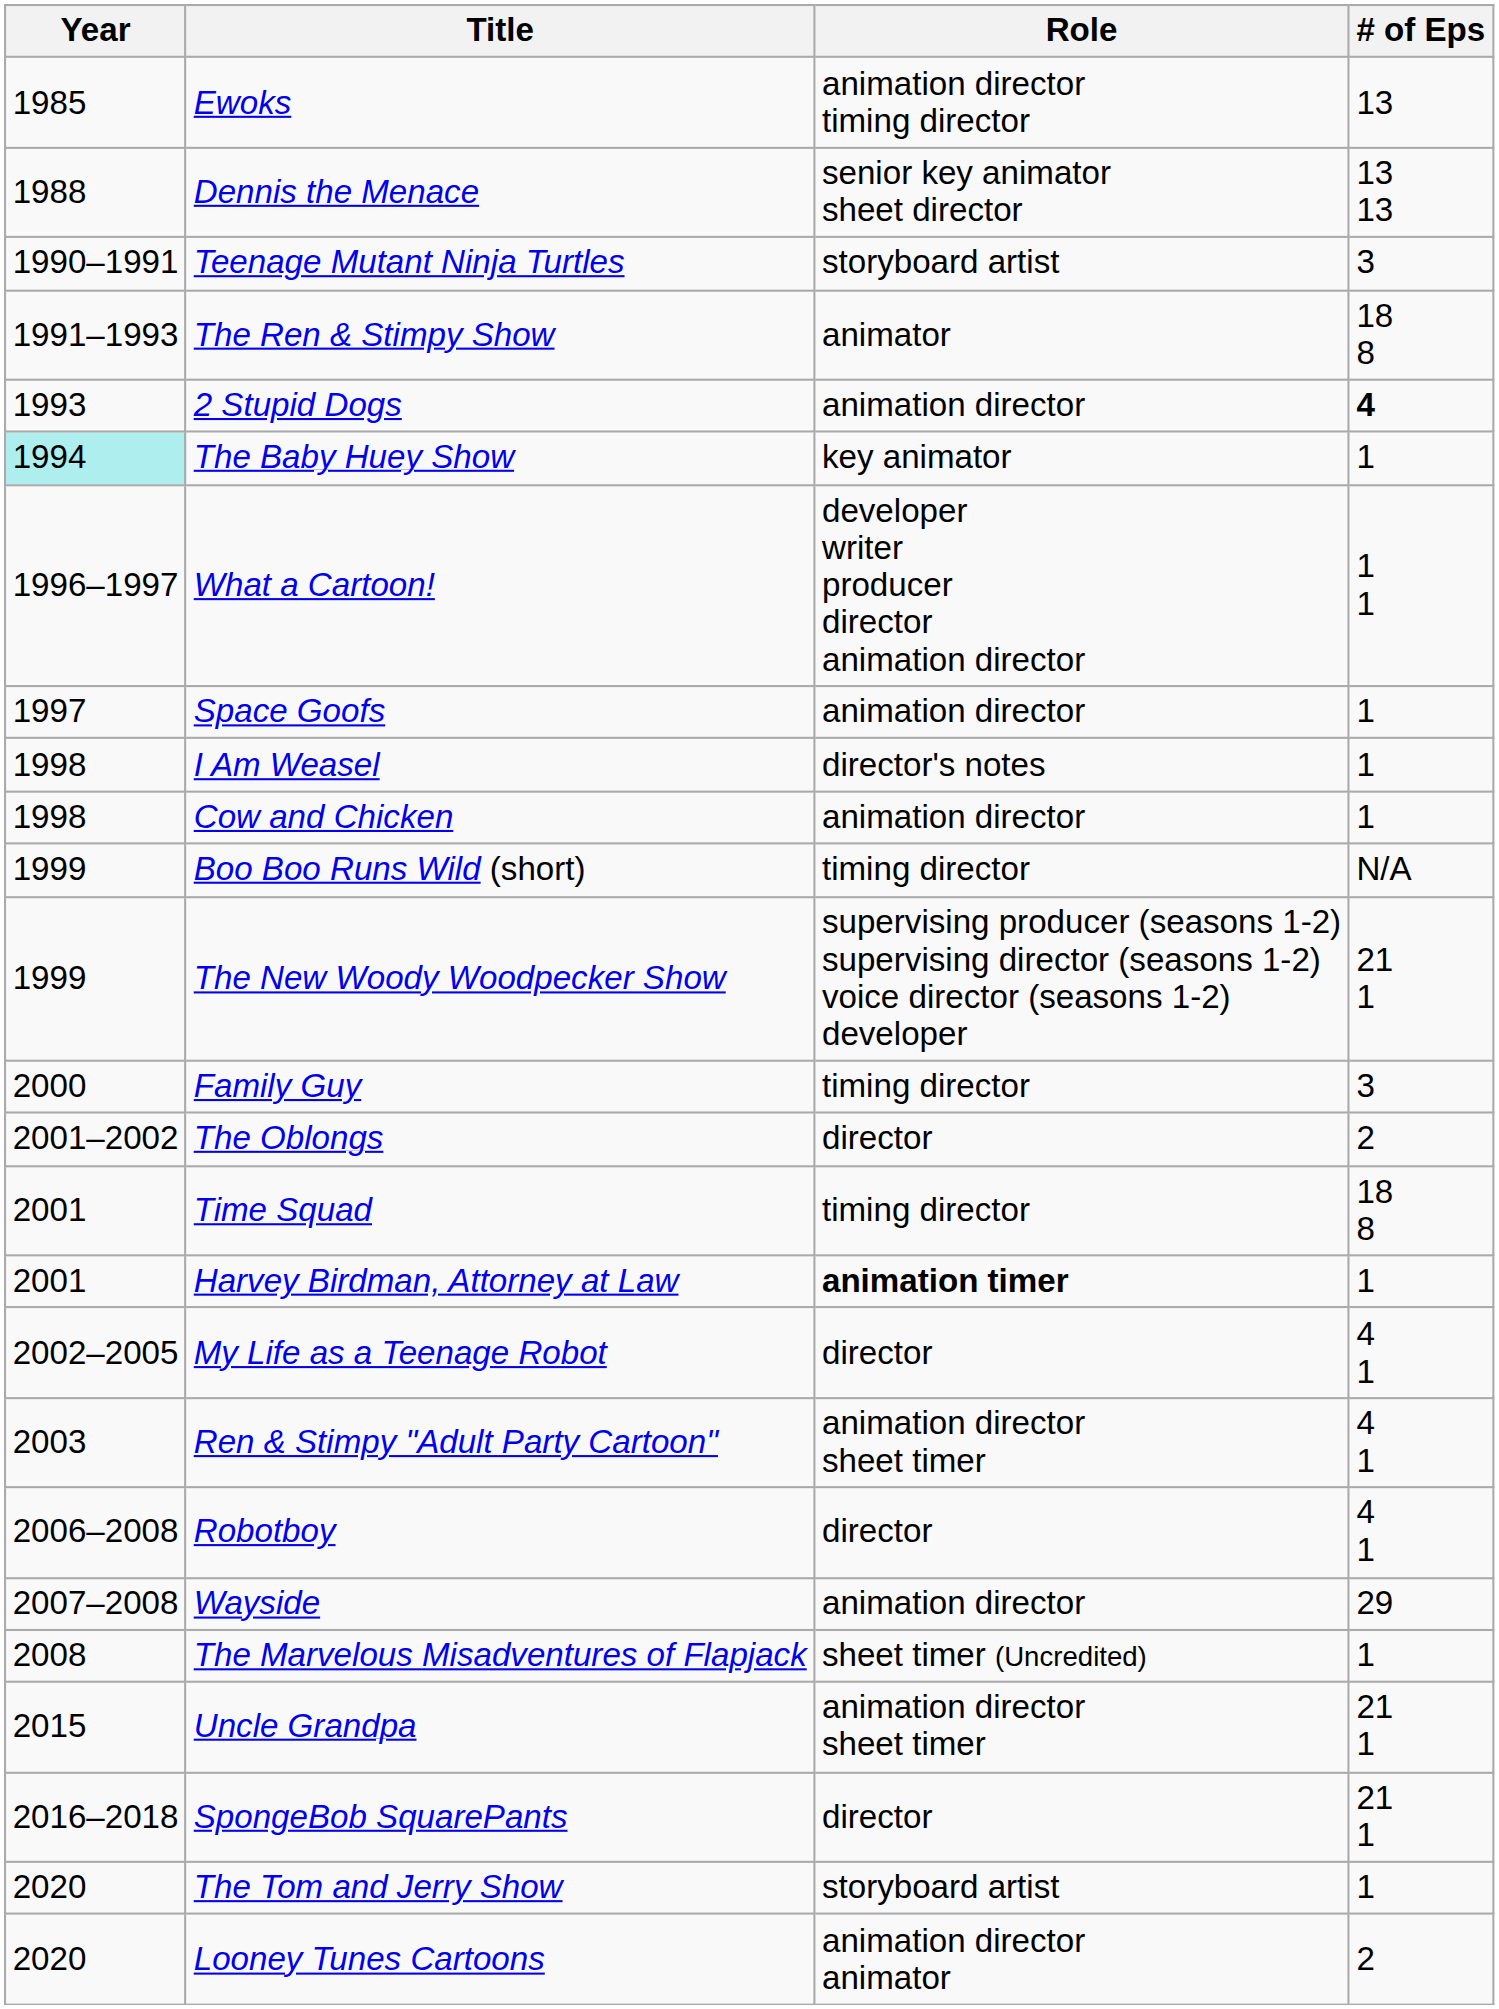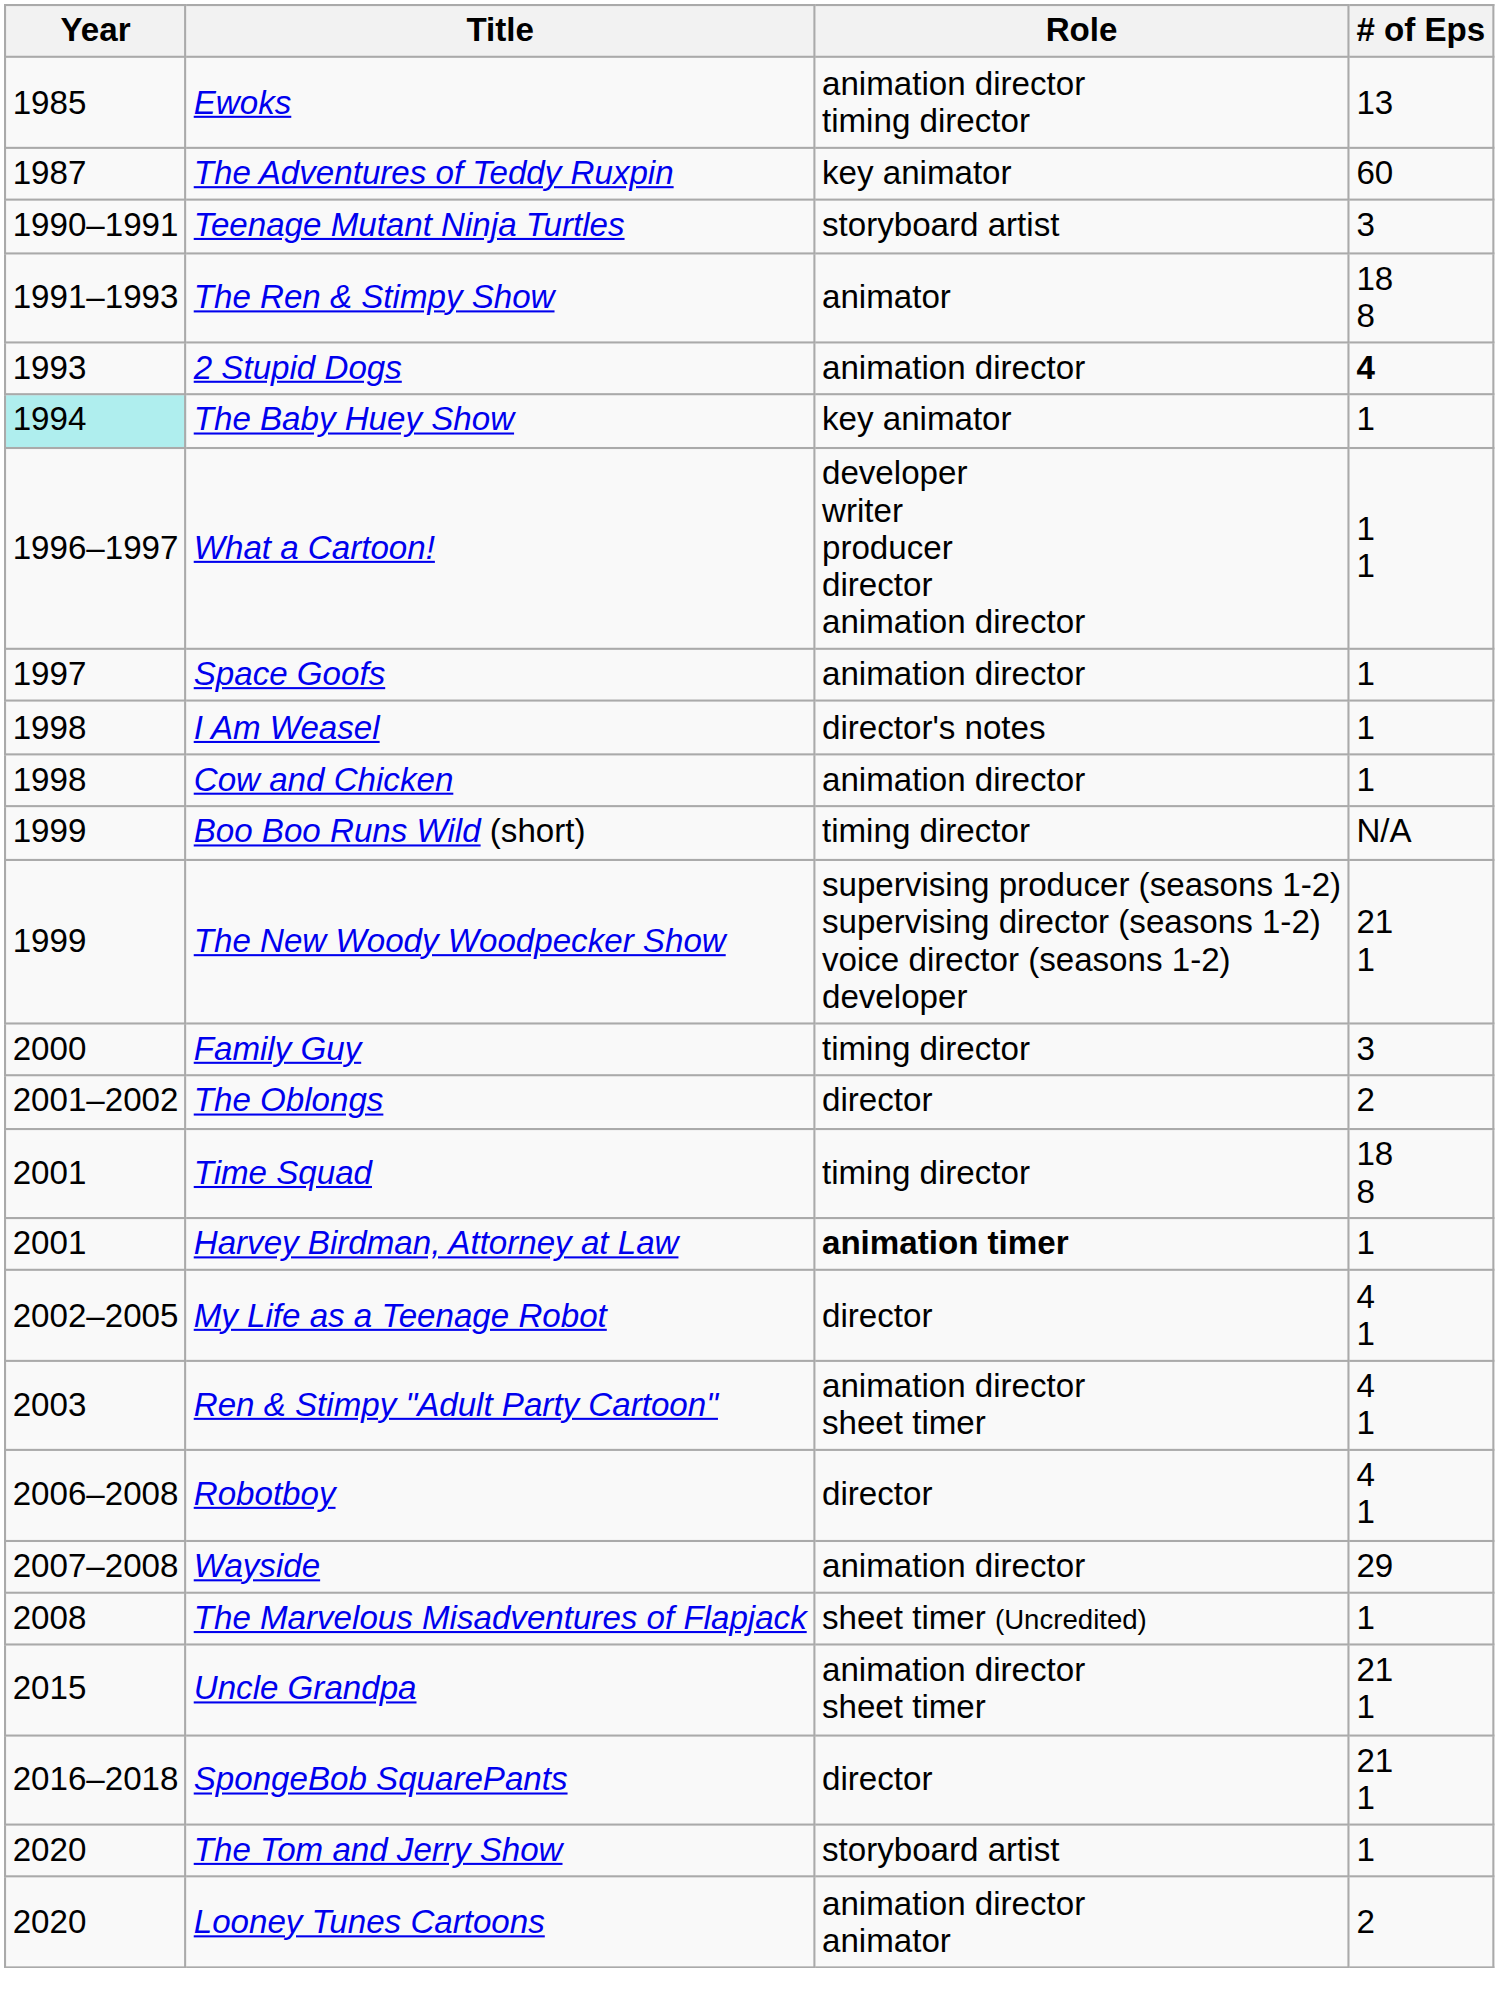 <table class="wikitable">
 <tr>
 <th>Year</th>
 <th>Title</th>
 <th>Role</th>
 <th># of Eps</th>
 </tr>
 <tr>
 <td>1985</td>
 <td><em><a href='#'>Ewoks</a></em></td>
 <td>animation director<br>timing director</td>
 <td>13</td>
 </tr>
 <tr>
-<td>1988</td>
-<td><em><a href='#'>Dennis the Menace</a></em></td>
-<td>senior key animator<br>sheet director</td>
-<td>13<br>13</td>
+<td>1987</td>
+<td><em><a href='#'>The Adventures of Teddy Ruxpin</a></em></td>
+<td>key animator</td>
+<td>60</td>
 </tr>
 <tr>
 <td>1990–1991</td>
 <td><em><a href='#'>Teenage Mutant Ninja Turtles</a></em></td>
 <td>storyboard artist</td>
 <td>3</td>
 </tr>
 <tr>
 <td>1991–1993</td>
 <td><em><a href='#'>The Ren & Stimpy Show</a></em></td>
 <td>animator</td>
 <td>18<br>8</td>
 </tr>
 <tr>
 <td>1993</td>
 <td><em><a href='#'>2 Stupid Dogs</a></em></td>
 <td>animation director</td>
 <td><strong>4</strong></td>
 </tr>
 <tr>
 <td style="background: paleturquoise;">1994</td>
 <td><em><a href='#'>The Baby Huey Show</a></em></td>
 <td>key animator</td>
 <td>1</td>
 </tr>
 <tr>
 <td>1996–1997</td>
 <td><em><a href='#'>What a Cartoon!</a></em></td>
 <td>developer<br>writer<br>producer<br>director<br>animation director</td>
 <td>1<br>1</td>
 </tr>
 <tr>
 <td>1997</td>
 <td><em><a href='#'>Space Goofs</a></em></td>
 <td>animation director</td>
 <td>1</td>
 </tr>
 <tr>
 <td>1998</td>
 <td><em><a href='#'>I Am Weasel</a></em></td>
 <td>director's notes</td>
 <td>1</td>
 </tr>
 <tr>
 <td>1998</td>
 <td><em><a href='#'>Cow and Chicken</a></em></td>
 <td>animation director</td>
 <td>1</td>
 </tr>
 <tr>
 <td>1999</td>
 <td><em><a href='#'>Boo Boo Runs Wild</a></em> (short)</td>
 <td>timing director</td>
 <td>N/A</td>
 </tr>
 <tr>
 <td>1999</td>
 <td><em><a href='#'>The New Woody Woodpecker Show</a></em></td>
 <td>supervising producer (seasons 1-2)<br>supervising director (seasons 1-2)<br>voice director (seasons 1-2)<br>developer</td>
 <td>21<br>1</td>
 </tr>
 <tr>
 <td>2000</td>
 <td><em><a href='#'>Family Guy</a></em></td>
 <td>timing director</td>
 <td>3</td>
 </tr>
 <tr>
 <td>2001–2002</td>
 <td><em><a href='#'>The Oblongs</a></em></td>
 <td>director</td>
 <td>2</td>
 </tr>
 <tr>
 <td>2001</td>
 <td><em><a href='#'>Time Squad</a></em></td>
 <td>timing director</td>
 <td>18<br>8</td>
 </tr>
 <tr>
 <td>2001</td>
 <td><em><a href='#'>Harvey Birdman, Attorney at Law</a></em></td>
 <td><strong>animation timer</strong></td>
 <td>1</td>
 </tr>
 <tr>
 <td>2002–2005</td>
 <td><em><a href='#'>My Life as a Teenage Robot</a></em></td>
 <td>director</td>
 <td>4<br>1</td>
 </tr>
 <tr>
 <td>2003</td>
 <td><em><a href='#'>Ren & Stimpy "Adult Party Cartoon"</a></em></td>
 <td>animation director<br>sheet timer</td>
 <td>4<br>1</td>
 </tr>
 <tr>
 <td>2006–2008</td>
 <td><em><a href='#'>Robotboy</a></em></td>
 <td>director</td>
 <td>4<br>1</td>
 </tr>
 <tr>
 <td>2007–2008</td>
 <td><em><a href='#'>Wayside</a></em></td>
 <td>animation director</td>
 <td>29</td>
 </tr>
 <tr>
 <td>2008</td>
 <td><em><a href='#'>The Marvelous Misadventures of Flapjack</a></em></td>
 <td>sheet timer <small>(Uncredited)</small></td>
 <td>1</td>
 </tr>
 <tr>
 <td>2015</td>
 <td><em><a href='#'>Uncle Grandpa</a></em></td>
 <td>animation director<br>sheet timer</td>
 <td>21<br>1</td>
 </tr>
 <tr>
 <td>2016–2018</td>
 <td><em><a href='#'>SpongeBob SquarePants</a></em></td>
 <td>director</td>
 <td>21<br>1</td>
 </tr>
 <tr>
 <td>2020</td>
 <td><em><a href='#'>The Tom and Jerry Show</a></em></td>
 <td>storyboard artist</td>
 <td>1</td>
 </tr>
 <tr>
 <td>2020</td>
 <td><em><a href='#'>Looney Tunes Cartoons</a></em></td>
 <td>animation director<br>animator</td>
 <td>2</td>
 </tr>
 </table>
